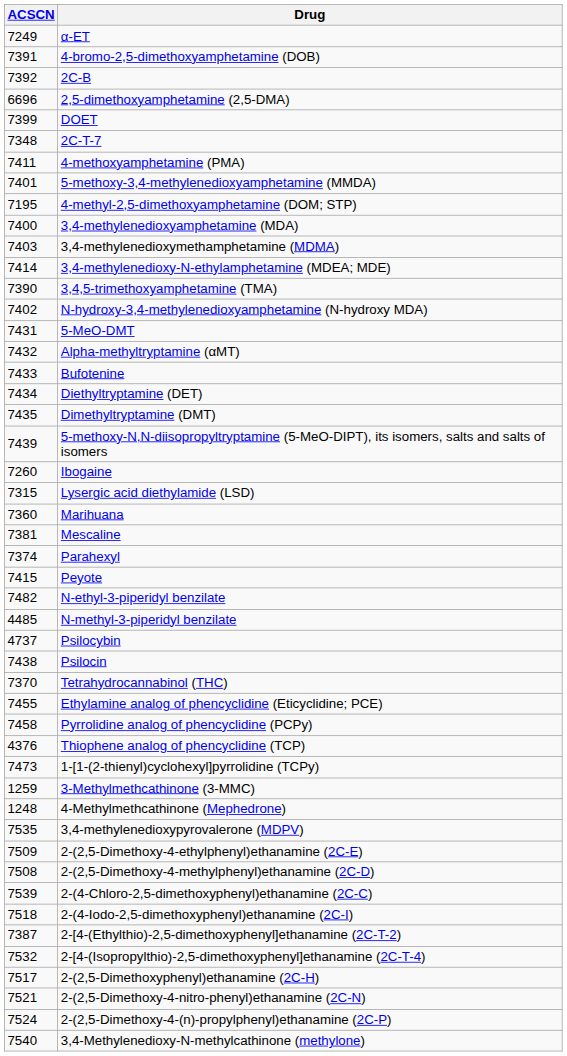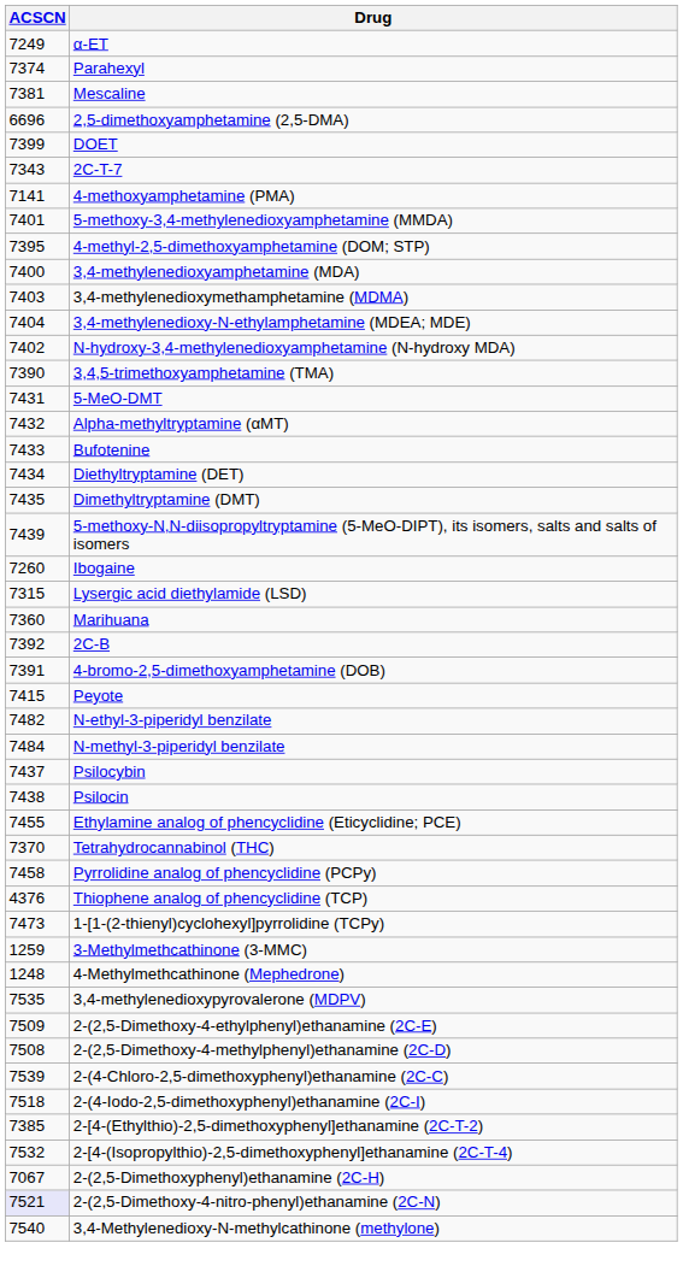 <table class="wikitable sortable">
 <tr>
 <th><a href='#'>ACSCN</a></th>
 <th width="600">Drug</th>
 </tr>
 <tr>
 <td>7249</td>
 <td><a href='#'>α-ET</a></td>
 </tr>
 <tr>
-<td>7391</td>
-<td><a href='#'>4-bromo-2,5-dimethoxyamphetamine</a> (DOB)</td>
+<td>7374</td>
+<td><a href='#'>Parahexyl</a></td>
 </tr>
 <tr>
-<td>7392</td>
-<td><a href='#'>2C-B</a></td>
+<td>7381</td>
+<td><a href='#'>Mescaline</a></td>
 </tr>
 <tr>
 <td>6696</td>
 <td><a href='#'>2,5-dimethoxyamphetamine</a> (2,5-DMA)</td>
 </tr>
 <tr>
 <td>7399</td>
 <td><a href='#'>DOET</a></td>
 </tr>
 <tr>
-<td>7348</td>
+<td>7343</td>
 <td><a href='#'>2C-T-7</a></td>
 </tr>
 <tr>
-<td>7411</td>
+<td>7141</td>
 <td><a href='#'>4-methoxyamphetamine</a> (PMA)</td>
 </tr>
 <tr>
 <td>7401</td>
 <td><a href='#'>5-methoxy-3,4-methylenedioxyamphetamine</a> (MMDA)</td>
 </tr>
 <tr>
-<td>7195</td>
+<td>7395</td>
 <td><a href='#'>4-methyl-2,5-dimethoxyamphetamine</a> (DOM; STP)</td>
 </tr>
 <tr>
 <td>7400</td>
 <td><a href='#'>3,4-methylenedioxyamphetamine</a> (MDA)</td>
 </tr>
 <tr>
 <td>7403</td>
 <td>3,4-methylenedioxymethamphetamine (<a href='#'>MDMA</a>)</td>
 </tr>
 <tr>
-<td>7414</td>
+<td>7404</td>
 <td><a href='#'>3,4-methylenedioxy-N-ethylamphetamine</a> (MDEA; MDE)</td>
+</tr>
+<tr>
+<td>7402</td>
+<td><a href='#'>N-hydroxy-3,4-methylenedioxyamphetamine</a> (N-hydroxy MDA)</td>
 </tr>
 <tr>
 <td>7390</td>
 <td><a href='#'>3,4,5-trimethoxyamphetamine</a> (TMA)</td>
-</tr>
-<tr>
-<td>7402</td>
-<td><a href='#'>N-hydroxy-3,4-methylenedioxyamphetamine</a> (N-hydroxy MDA)</td>
 </tr>
 <tr>
 <td>7431</td>
 <td><a href='#'>5-MeO-DMT</a></td>
 </tr>
 <tr>
 <td>7432</td>
 <td><a href='#'>Alpha-methyltryptamine</a> (αMT)</td>
 </tr>
 <tr>
 <td>7433</td>
 <td><a href='#'>Bufotenine</a></td>
 </tr>
 <tr>
 <td>7434</td>
 <td><a href='#'>Diethyltryptamine</a> (DET)</td>
 </tr>
 <tr>
 <td>7435</td>
 <td><a href='#'>Dimethyltryptamine</a> (DMT)</td>
 </tr>
 <tr>
 <td>7439</td>
 <td><a href='#'>5-methoxy-N,N-diisopropyltryptamine</a> (5-MeO-DIPT), its isomers, salts and salts of isomers</td>
 </tr>
 <tr>
 <td>7260</td>
 <td><a href='#'>Ibogaine</a></td>
 </tr>
 <tr>
 <td>7315</td>
 <td><a href='#'>Lysergic acid diethylamide</a> (LSD)</td>
 </tr>
 <tr>
 <td>7360</td>
 <td><a href='#'>Marihuana</a></td>
 </tr>
 <tr>
-<td>7381</td>
-<td><a href='#'>Mescaline</a></td>
+<td>7392</td>
+<td><a href='#'>2C-B</a></td>
 </tr>
 <tr>
-<td>7374</td>
-<td><a href='#'>Parahexyl</a></td>
+<td>7391</td>
+<td><a href='#'>4-bromo-2,5-dimethoxyamphetamine</a> (DOB)</td>
 </tr>
 <tr>
 <td>7415</td>
 <td><a href='#'>Peyote</a></td>
 </tr>
 <tr>
 <td>7482</td>
 <td><a href='#'>N-ethyl-3-piperidyl benzilate</a></td>
 </tr>
 <tr>
-<td>4485</td>
+<td>7484</td>
 <td><a href='#'>N-methyl-3-piperidyl benzilate</a></td>
 </tr>
 <tr>
-<td>4737</td>
+<td>7437</td>
 <td><a href='#'>Psilocybin</a></td>
 </tr>
 <tr>
 <td>7438</td>
 <td><a href='#'>Psilocin</a></td>
 </tr>
 <tr>
+<td>7455</td>
+<td><a href='#'>Ethylamine analog of phencyclidine</a> (Eticyclidine; PCE)</td>
+</tr>
+<tr>
 <td>7370</td>
 <td><a href='#'>Tetrahydrocannabinol</a> (<a href='#'>THC</a>)</td>
-</tr>
-<tr>
-<td>7455</td>
-<td><a href='#'>Ethylamine analog of phencyclidine</a> (Eticyclidine; PCE)</td>
 </tr>
 <tr>
 <td>7458</td>
 <td><a href='#'>Pyrrolidine analog of phencyclidine</a> (PCPy)</td>
 </tr>
 <tr>
 <td>4376</td>
 <td><a href='#'>Thiophene analog of phencyclidine</a> (TCP)</td>
 </tr>
 <tr>
 <td>7473</td>
 <td>1-[1-(2-thienyl)cyclohexyl]pyrrolidine (TCPy)</td>
 </tr>
 <tr>
 <td>1259</td>
 <td><a href='#'>3-Methylmethcathinone</a> (3-MMC)</td>
 </tr>
 <tr>
 <td>1248</td>
 <td>4-Methylmethcathinone (<a href='#'>Mephedrone</a>)</td>
 </tr>
 <tr>
 <td>7535</td>
 <td>3,4-methylenedioxypyrovalerone (<a href='#'>MDPV</a>)</td>
 </tr>
 <tr>
 <td>7509</td>
 <td>2-(2,5-Dimethoxy-4-ethylphenyl)ethanamine (<a href='#'>2C-E</a>)</td>
 </tr>
 <tr>
 <td>7508</td>
 <td>2-(2,5-Dimethoxy-4-methylphenyl)ethanamine (<a href='#'>2C-D</a>)</td>
 </tr>
 <tr>
 <td>7539</td>
 <td>2-(4-Chloro-2,5-dimethoxyphenyl)ethanamine (<a href='#'>2C-C</a>)</td>
 </tr>
 <tr>
 <td>7518</td>
 <td>2-(4-Iodo-2,5-dimethoxyphenyl)ethanamine (<a href='#'>2C-I</a>)</td>
 </tr>
 <tr>
-<td>7387</td>
+<td>7385</td>
 <td>2-[4-(Ethylthio)-2,5-dimethoxyphenyl]ethanamine (<a href='#'>2C-T-2</a>)</td>
 </tr>
 <tr>
 <td>7532</td>
 <td>2-[4-(Isopropylthio)-2,5-dimethoxyphenyl]ethanamine (<a href='#'>2C-T-4</a>)</td>
 </tr>
 <tr>
-<td>7517</td>
+<td>7067</td>
 <td>2-(2,5-Dimethoxyphenyl)ethanamine (<a href='#'>2C-H</a>)</td>
 </tr>
 <tr>
-<td>7521</td>
+<td style="background: lavender;">7521</td>
 <td>2-(2,5-Dimethoxy-4-nitro-phenyl)ethanamine (<a href='#'>2C-N</a>)</td>
-</tr>
-<tr>
-<td>7524</td>
-<td>2-(2,5-Dimethoxy-4-(n)-propylphenyl)ethanamine (<a href='#'>2C-P</a>)</td>
 </tr>
 <tr>
 <td>7540</td>
 <td>3,4-Methylenedioxy-N-methylcathinone (<a href='#'>methylone</a>)</td>
 </tr>
 </table>
